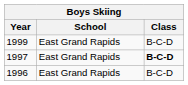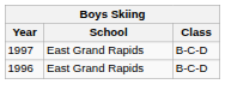 <table class="wikitable collapsible collapsed" width="300">
 <tr>
 <th colspan=3>Boys Skiing</th>
 </tr>
 <tr>
 <th scope="col">Year</th>
 <th scope="col">School</th>
 <th scope="col">Class</th>
 </tr>
 <tr>
-<td>1999</td>
+<td>1997</td>
 <td>East Grand Rapids</td>
 <td>B-C-D</td>
-</tr>
-<tr>
-<td>1997</td>
-<td>East Grand Rapids</td>
-<td><strong>B-C-D</strong></td>
 </tr>
 <tr>
 <td>1996</td>
 <td>East Grand Rapids</td>
 <td>B-C-D</td>
 </tr>
 </table>
